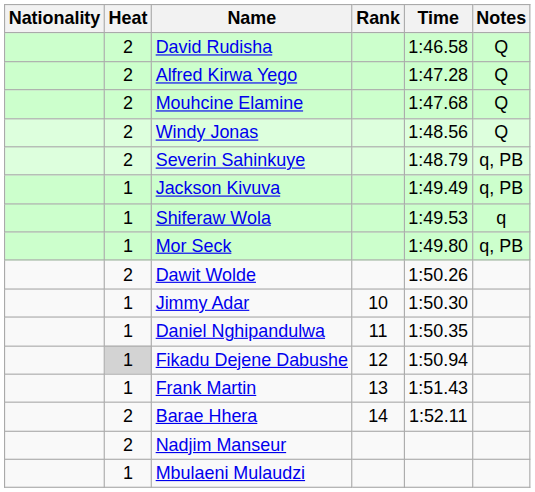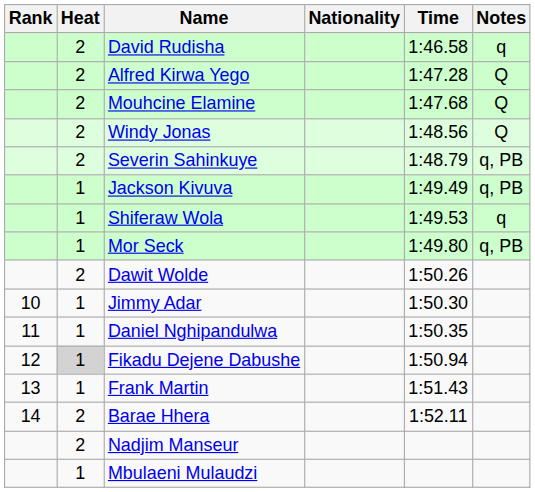 <table class="wikitable sortable" style="text-align:center">
 <tr>
-<th>Nationality</th>
+<th>Rank</th>
 <th>Heat</th>
 <th>Name</th>
-<th>Rank</th>
+<th>Nationality</th>
 <th>Time</th>
 <th>Notes</th>
 </tr>
 <tr bgcolor=ccffcc>
-<td align=left></td>
+<td></td>
 <td>2</td>
 <td align=left><a href='#'>David Rudisha</a></td>
-<td></td>
+<td align=left></td>
 <td>1:46.58</td>
-<td>Q</td>
+<td>q</td>
 </tr>
 <tr bgcolor=ccffcc>
-<td align=left></td>
+<td></td>
 <td>2</td>
 <td align=left><a href='#'>Alfred Kirwa Yego</a></td>
-<td></td>
+<td align=left></td>
 <td>1:47.28</td>
 <td>Q</td>
 </tr>
 <tr bgcolor=ccffcc>
-<td align=left></td>
+<td></td>
 <td>2</td>
 <td align=left><a href='#'>Mouhcine Elamine</a></td>
-<td></td>
+<td align=left></td>
 <td>1:47.68</td>
 <td>Q</td>
 </tr>
 <tr bgcolor=ddffdd>
-<td align=left></td>
+<td></td>
 <td>2</td>
 <td align=left><a href='#'>Windy Jonas</a></td>
-<td></td>
+<td align=left></td>
 <td>1:48.56</td>
 <td>Q</td>
 </tr>
 <tr bgcolor=ddffdd>
-<td align=left></td>
+<td></td>
 <td>2</td>
 <td align=left><a href='#'>Severin Sahinkuye</a></td>
-<td></td>
+<td align=left></td>
 <td>1:48.79</td>
 <td>q, PB</td>
 </tr>
 <tr bgcolor=ccffcc>
-<td align=left></td>
+<td></td>
 <td>1</td>
 <td align=left><a href='#'>Jackson Kivuva</a></td>
-<td></td>
+<td align=left></td>
 <td>1:49.49</td>
 <td>q, PB</td>
 </tr>
 <tr bgcolor=ccffcc>
-<td align=left></td>
+<td></td>
 <td>1</td>
 <td align=left><a href='#'>Shiferaw Wola</a></td>
-<td></td>
+<td align=left></td>
 <td>1:49.53</td>
 <td>q</td>
 </tr>
 <tr bgcolor=ccffcc>
-<td align=left></td>
+<td></td>
 <td>1</td>
 <td align=left><a href='#'>Mor Seck</a></td>
-<td></td>
+<td align=left></td>
 <td>1:49.80</td>
 <td>q, PB</td>
 </tr>
 <tr>
-<td align=left></td>
+<td></td>
 <td>2</td>
 <td align=left><a href='#'>Dawit Wolde</a></td>
-<td></td>
+<td align=left></td>
 <td>1:50.26</td>
 <td></td>
 </tr>
 <tr>
-<td align=left></td>
+<td>10</td>
 <td>1</td>
 <td align=left><a href='#'>Jimmy Adar</a></td>
-<td>10</td>
+<td align=left></td>
 <td>1:50.30</td>
 <td></td>
 </tr>
 <tr>
-<td align=left></td>
+<td>11</td>
 <td>1</td>
 <td align=left><a href='#'>Daniel Nghipandulwa</a></td>
-<td>11</td>
+<td align=left></td>
 <td>1:50.35</td>
 <td></td>
 </tr>
 <tr>
-<td align=left></td>
+<td>12</td>
 <td style="background: lightgrey;">1</td>
 <td align=left><a href='#'>Fikadu Dejene Dabushe</a></td>
-<td>12</td>
+<td align=left></td>
 <td>1:50.94</td>
 <td></td>
 </tr>
 <tr>
-<td align=left></td>
+<td>13</td>
 <td>1</td>
 <td align=left><a href='#'>Frank Martin</a></td>
-<td>13</td>
+<td align=left></td>
 <td>1:51.43</td>
 <td></td>
 </tr>
 <tr>
-<td align=left></td>
+<td>14</td>
 <td>2</td>
 <td align=left><a href='#'>Barae Hhera</a></td>
-<td>14</td>
+<td align=left></td>
 <td>1:52.11</td>
 <td></td>
 </tr>
 <tr>
-<td align=left></td>
+<td></td>
 <td>2</td>
 <td align=left><a href='#'>Nadjim Manseur</a></td>
-<td></td>
+<td align=left></td>
 <td></td>
 <td></td>
 </tr>
 <tr>
-<td align=left></td>
+<td></td>
 <td>1</td>
 <td align=left><a href='#'>Mbulaeni Mulaudzi</a></td>
-<td></td>
+<td align=left></td>
 <td></td>
 <td></td>
 </tr>
 </table>
